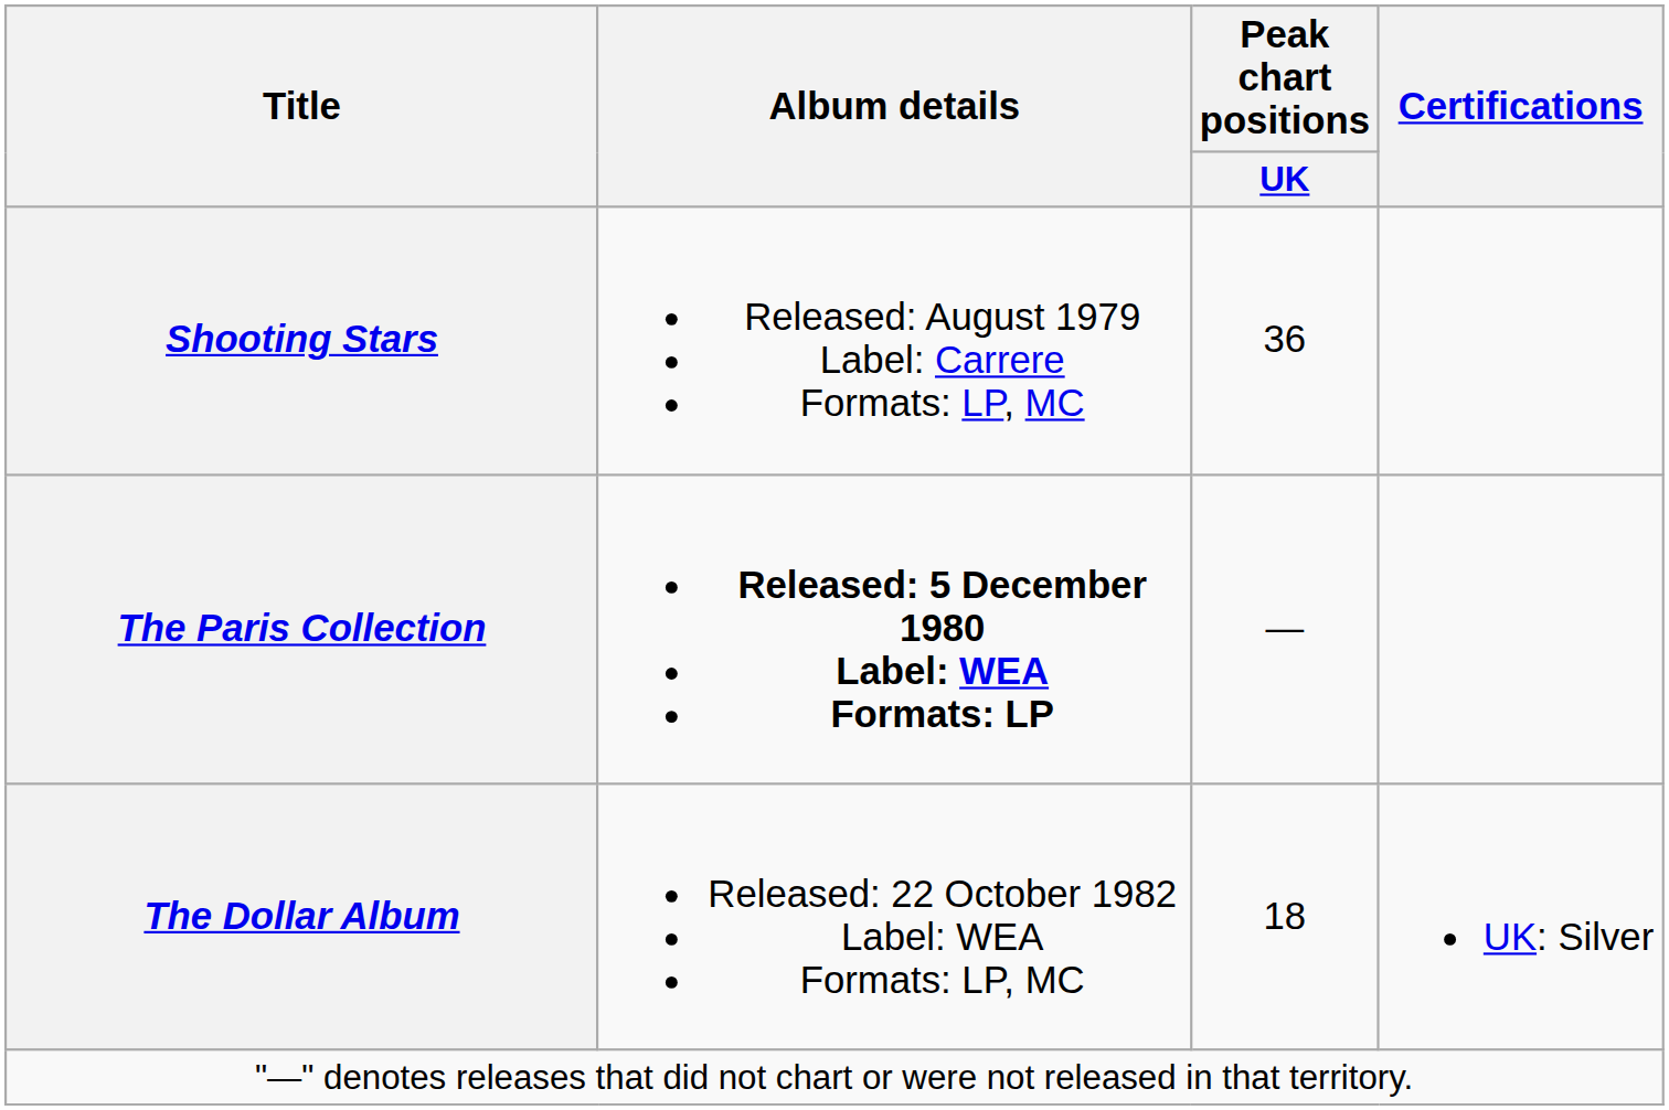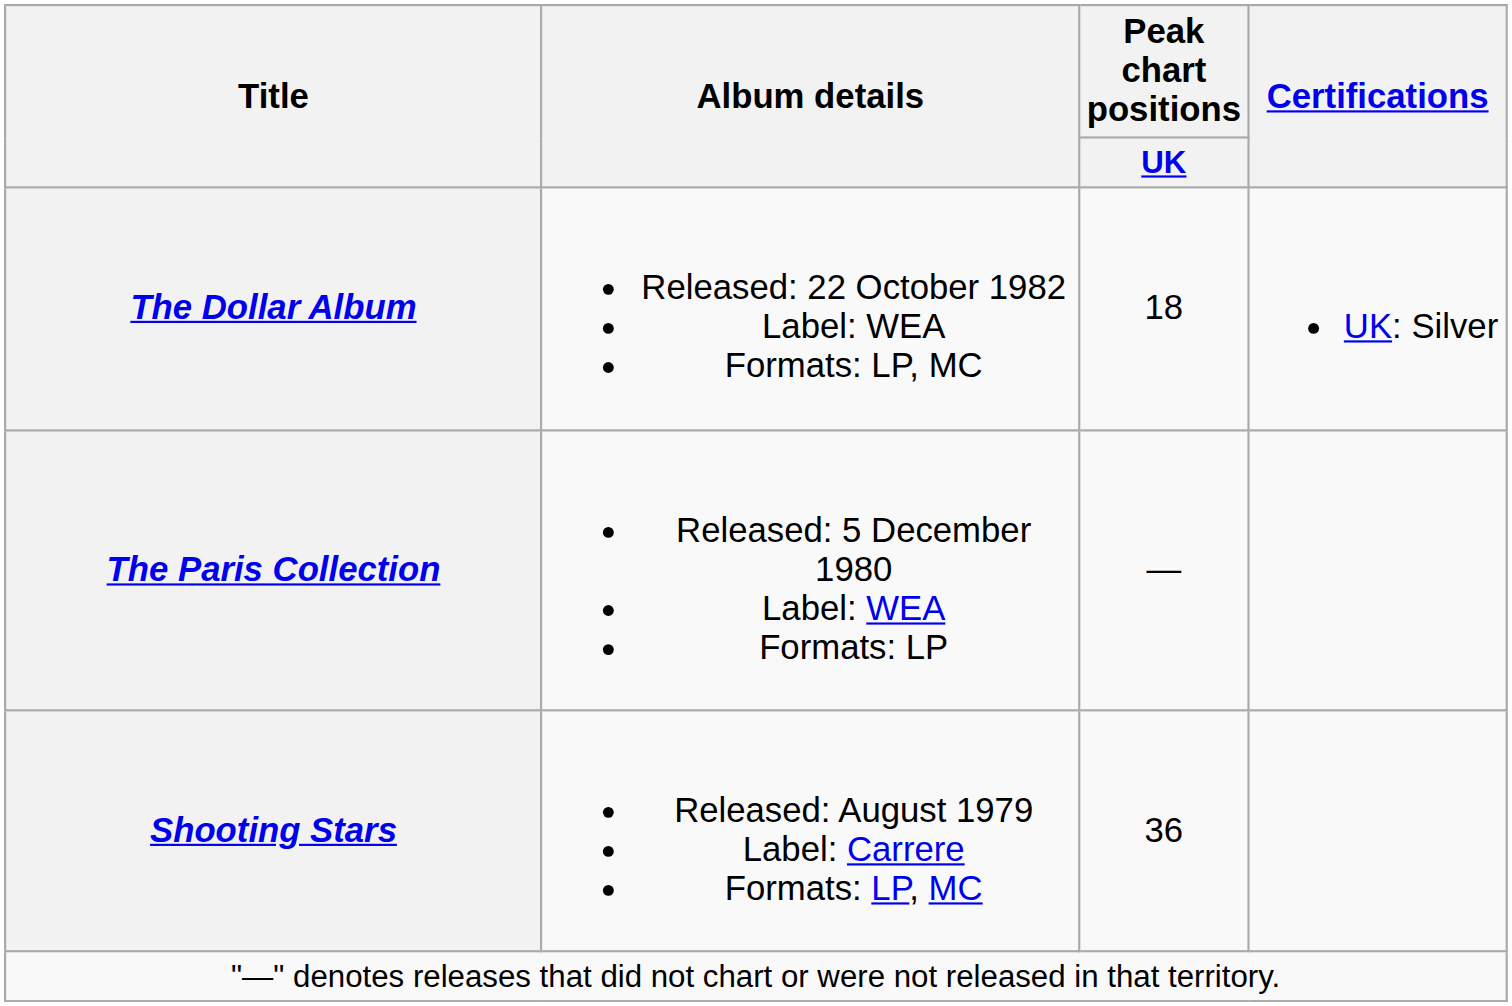 <table class="wikitable plainrowheaders" style="text-align:center;">
 <tr>
 <th rowspan="2" scope="col" style="width:15em;">Title</th>
 <th rowspan="2" scope="col" style="width:15em;">Album details</th>
 <th>Peak chart positions</th>
 <th rowspan="2"><a href='#'>Certifications</a></th>
 </tr>
 <tr>
 <th scope="col" style="width:2em;font-size:90%;"><a href='#'>UK</a><br></th>
 </tr>
 <tr>
+<th scope="row"><em><a href='#'>The Dollar Album</a></em></th>
+<td><br><ul><li>Released: 22 October 1982</li><li>Label: WEA</li><li>Formats: LP, MC</li></ul></td>
+<td>18</td>
+<td><br><ul><li><a href='#'>UK</a>: Silver</li></ul></td>
+</tr>
+<tr>
+<th scope="row"><em><a href='#'>The Paris Collection</a></em></th>
+<td><br><ul><li>Released: 5 December 1980</li><li>Label: <a href='#'>WEA</a></li><li>Formats: LP</li></ul></td>
+<td>—</td>
+<td></td>
+</tr>
+<tr>
 <th scope="row"><em><a href='#'>Shooting Stars</a></em></th>
 <td><br><ul><li>Released: August 1979</li><li>Label: <a href='#'>Carrere</a></li><li>Formats: <a href='#'>LP</a>, <a href='#'>MC</a></li></ul></td>
 <td>36</td>
 <td></td>
 </tr>
 <tr>
-<th scope="row"><em><a href='#'>The Paris Collection</a></em></th>
-<td><strong><br><ul><li>Released: 5 December 1980</li><li>Label: <a href='#'>WEA</a></li><li>Formats: LP</li></ul></strong></td>
-<td>—</td>
-<td></td>
-</tr>
-<tr>
-<th scope="row"><em><a href='#'>The Dollar Album</a></em></th>
-<td><br><ul><li>Released: 22 October 1982</li><li>Label: WEA</li><li>Formats: LP, MC</li></ul></td>
-<td>18</td>
-<td><br><ul><li><a href='#'>UK</a>: Silver</li></ul></td>
-</tr>
-<tr>
 <td colspan="4" style="font-size:90%">"—" denotes releases that did not chart or were not released in that territory.</td>
 </tr>
 </table>
